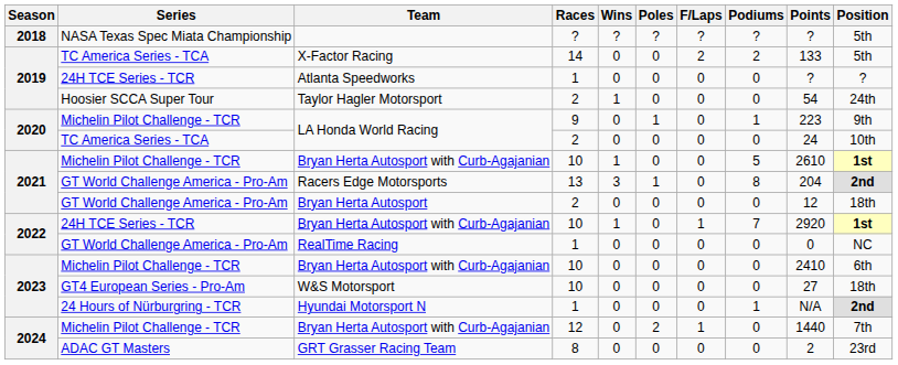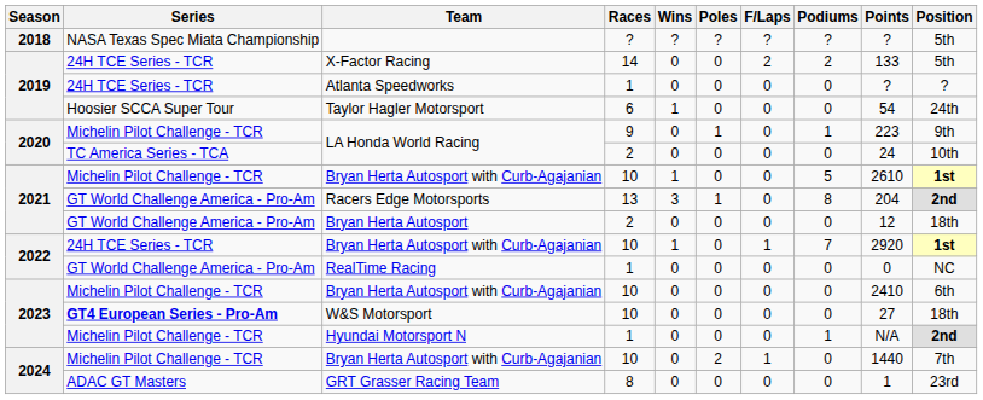 <table class="wikitable" style="font-size: 90%; text-align:center">
 <tr>
 <th>Season</th>
 <th>Series</th>
 <th>Team</th>
 <th>Races</th>
 <th>Wins</th>
 <th>Poles</th>
 <th>F/Laps</th>
 <th>Podiums</th>
 <th>Points</th>
 <th>Position</th>
 </tr>
 <tr>
 <th>2018</th>
 <td align=left>NASA Texas Spec Miata Championship</td>
 <td align=left></td>
 <td>?</td>
 <td>?</td>
 <td>?</td>
 <td>?</td>
 <td>?</td>
 <td>?</td>
 <td>5th</td>
 </tr>
 <tr>
 <th rowspan=3>2019</th>
-<td align=left><a href='#'>TC America Series - TCA</a></td>
+<td align=left><a href='#'>24H TCE Series - TCR</a></td>
 <td align=left>X-Factor Racing</td>
 <td>14</td>
 <td>0</td>
 <td>0</td>
 <td>2</td>
 <td>2</td>
 <td>133</td>
 <td>5th</td>
 </tr>
 <tr>
 <td align=left><a href='#'>24H TCE Series - TCR</a></td>
 <td align=left>Atlanta Speedworks</td>
 <td>1</td>
 <td>0</td>
 <td>0</td>
 <td>0</td>
 <td>0</td>
 <td>?</td>
 <td>?</td>
 </tr>
 <tr>
 <td align=left>Hoosier SCCA Super Tour</td>
 <td align=left>Taylor Hagler Motorsport</td>
-<td>2</td>
+<td>6</td>
 <td>1</td>
 <td>0</td>
 <td>0</td>
 <td>0</td>
 <td>54</td>
 <td>24th</td>
 </tr>
 <tr>
 <th rowspan=2>2020</th>
 <td align=left><a href='#'>Michelin Pilot Challenge - TCR</a></td>
 <td rowspan=2 align=left>LA Honda World Racing</td>
 <td>9</td>
 <td>0</td>
 <td>1</td>
 <td>0</td>
 <td>1</td>
 <td>223</td>
 <td>9th</td>
 </tr>
 <tr>
 <td align=left><a href='#'>TC America Series - TCA</a></td>
 <td>2</td>
 <td>0</td>
 <td>0</td>
 <td>0</td>
 <td>0</td>
 <td>24</td>
 <td>10th</td>
 </tr>
 <tr>
 <th rowspan=3>2021</th>
 <td align=left><a href='#'>Michelin Pilot Challenge - TCR</a></td>
 <td align=left><a href='#'>Bryan Herta Autosport</a> with <a href='#'>Curb-Agajanian</a></td>
 <td>10</td>
 <td>1</td>
 <td>0</td>
 <td>0</td>
 <td>5</td>
 <td>2610</td>
 <td style="background:#FFFFBF;"><strong>1st</strong></td>
 </tr>
 <tr>
 <td align=left><a href='#'>GT World Challenge America - Pro-Am</a></td>
 <td align=left>Racers Edge Motorsports</td>
 <td>13</td>
 <td>3</td>
 <td>1</td>
 <td>0</td>
 <td>8</td>
 <td>204</td>
 <td style="background:#DFDFDF;"><strong>2nd</strong></td>
 </tr>
 <tr>
 <td align=left><a href='#'>GT World Challenge America - Pro-Am</a></td>
 <td align="left"><a href='#'>Bryan Herta Autosport</a></td>
 <td>2</td>
 <td>0</td>
 <td>0</td>
 <td>0</td>
 <td>0</td>
 <td>12</td>
 <td>18th</td>
 </tr>
 <tr>
 <th rowspan=2>2022</th>
 <td align=left><a href='#'>24H TCE Series - TCR</a></td>
 <td align=left><a href='#'>Bryan Herta Autosport</a> with <a href='#'>Curb-Agajanian</a></td>
 <td>10</td>
 <td>1</td>
 <td>0</td>
 <td>1</td>
 <td>7</td>
 <td>2920</td>
 <td style="background:#FFFFBF;"><strong>1st</strong></td>
 </tr>
 <tr>
 <td align=left><a href='#'>GT World Challenge America - Pro-Am</a></td>
 <td align=left><a href='#'>RealTime Racing</a></td>
 <td>1</td>
 <td>0</td>
 <td>0</td>
 <td>0</td>
 <td>0</td>
 <td>0</td>
 <td>NC</td>
 </tr>
 <tr>
 <th rowspan="3">2023</th>
 <td align=left><a href='#'>Michelin Pilot Challenge - TCR</a></td>
 <td align=left><a href='#'>Bryan Herta Autosport</a> with <a href='#'>Curb-Agajanian</a></td>
 <td>10</td>
 <td>0</td>
 <td>0</td>
 <td>0</td>
 <td>0</td>
 <td>2410</td>
 <td>6th</td>
 </tr>
 <tr>
-<td align=left><a href='#'>GT4 European Series - Pro-Am</a></td>
+<td align=left><strong><a href='#'>GT4 European Series - Pro-Am</a></strong></td>
 <td align=left>W&S Motorsport</td>
 <td>10</td>
 <td>0</td>
 <td>0</td>
 <td>0</td>
 <td>0</td>
 <td>27</td>
 <td>18th</td>
 </tr>
 <tr>
-<td align=left><a href='#'>24 Hours of Nürburgring - TCR</a></td>
+<td align=left><a href='#'>Michelin Pilot Challenge - TCR</a></td>
 <td align=left><a href='#'>Hyundai Motorsport N</a></td>
 <td>1</td>
 <td>0</td>
 <td>0</td>
 <td>0</td>
 <td>1</td>
 <td>N/A</td>
 <td style="background:#DFDFDF;"><strong>2nd</strong></td>
 </tr>
 <tr>
 <th rowspan="2">2024</th>
 <td align=left><a href='#'>Michelin Pilot Challenge - TCR</a></td>
 <td align=left><a href='#'>Bryan Herta Autosport</a> with <a href='#'>Curb-Agajanian</a></td>
-<td>12</td>
+<td>10</td>
 <td>0</td>
 <td>2</td>
 <td>1</td>
 <td>0</td>
 <td>1440</td>
 <td>7th</td>
 </tr>
 <tr>
 <td align=left><a href='#'>ADAC GT Masters</a></td>
 <td align=left><a href='#'>GRT Grasser Racing Team</a></td>
 <td>8</td>
 <td>0</td>
 <td>0</td>
 <td>0</td>
 <td>0</td>
-<td>2</td>
+<td>1</td>
 <td>23rd</td>
 </tr>
 </table>
